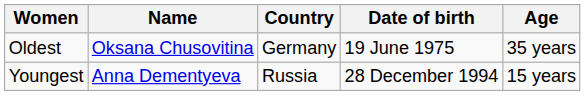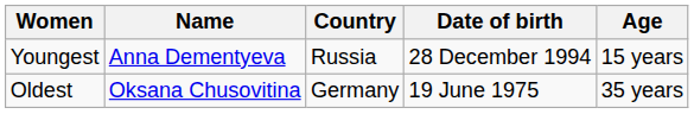 <table class="wikitable">
 <tr>
 <th>Women</th>
 <th>Name</th>
 <th>Country</th>
 <th>Date of birth</th>
 <th>Age</th>
 </tr>
 <tr>
+<td>Youngest</td>
+<td><a href='#'>Anna Dementyeva</a></td>
+<td>Russia </td>
+<td>28 December 1994</td>
+<td>15 years</td>
+</tr>
+<tr>
 <td>Oldest</td>
 <td><a href='#'>Oksana Chusovitina</a></td>
 <td>Germany </td>
 <td>19 June 1975</td>
 <td>35 years</td>
 </tr>
-<tr>
-<td>Youngest</td>
-<td><a href='#'>Anna Dementyeva</a></td>
-<td>Russia </td>
-<td>28 December 1994</td>
-<td>15 years</td>
-</tr>
 </table>
